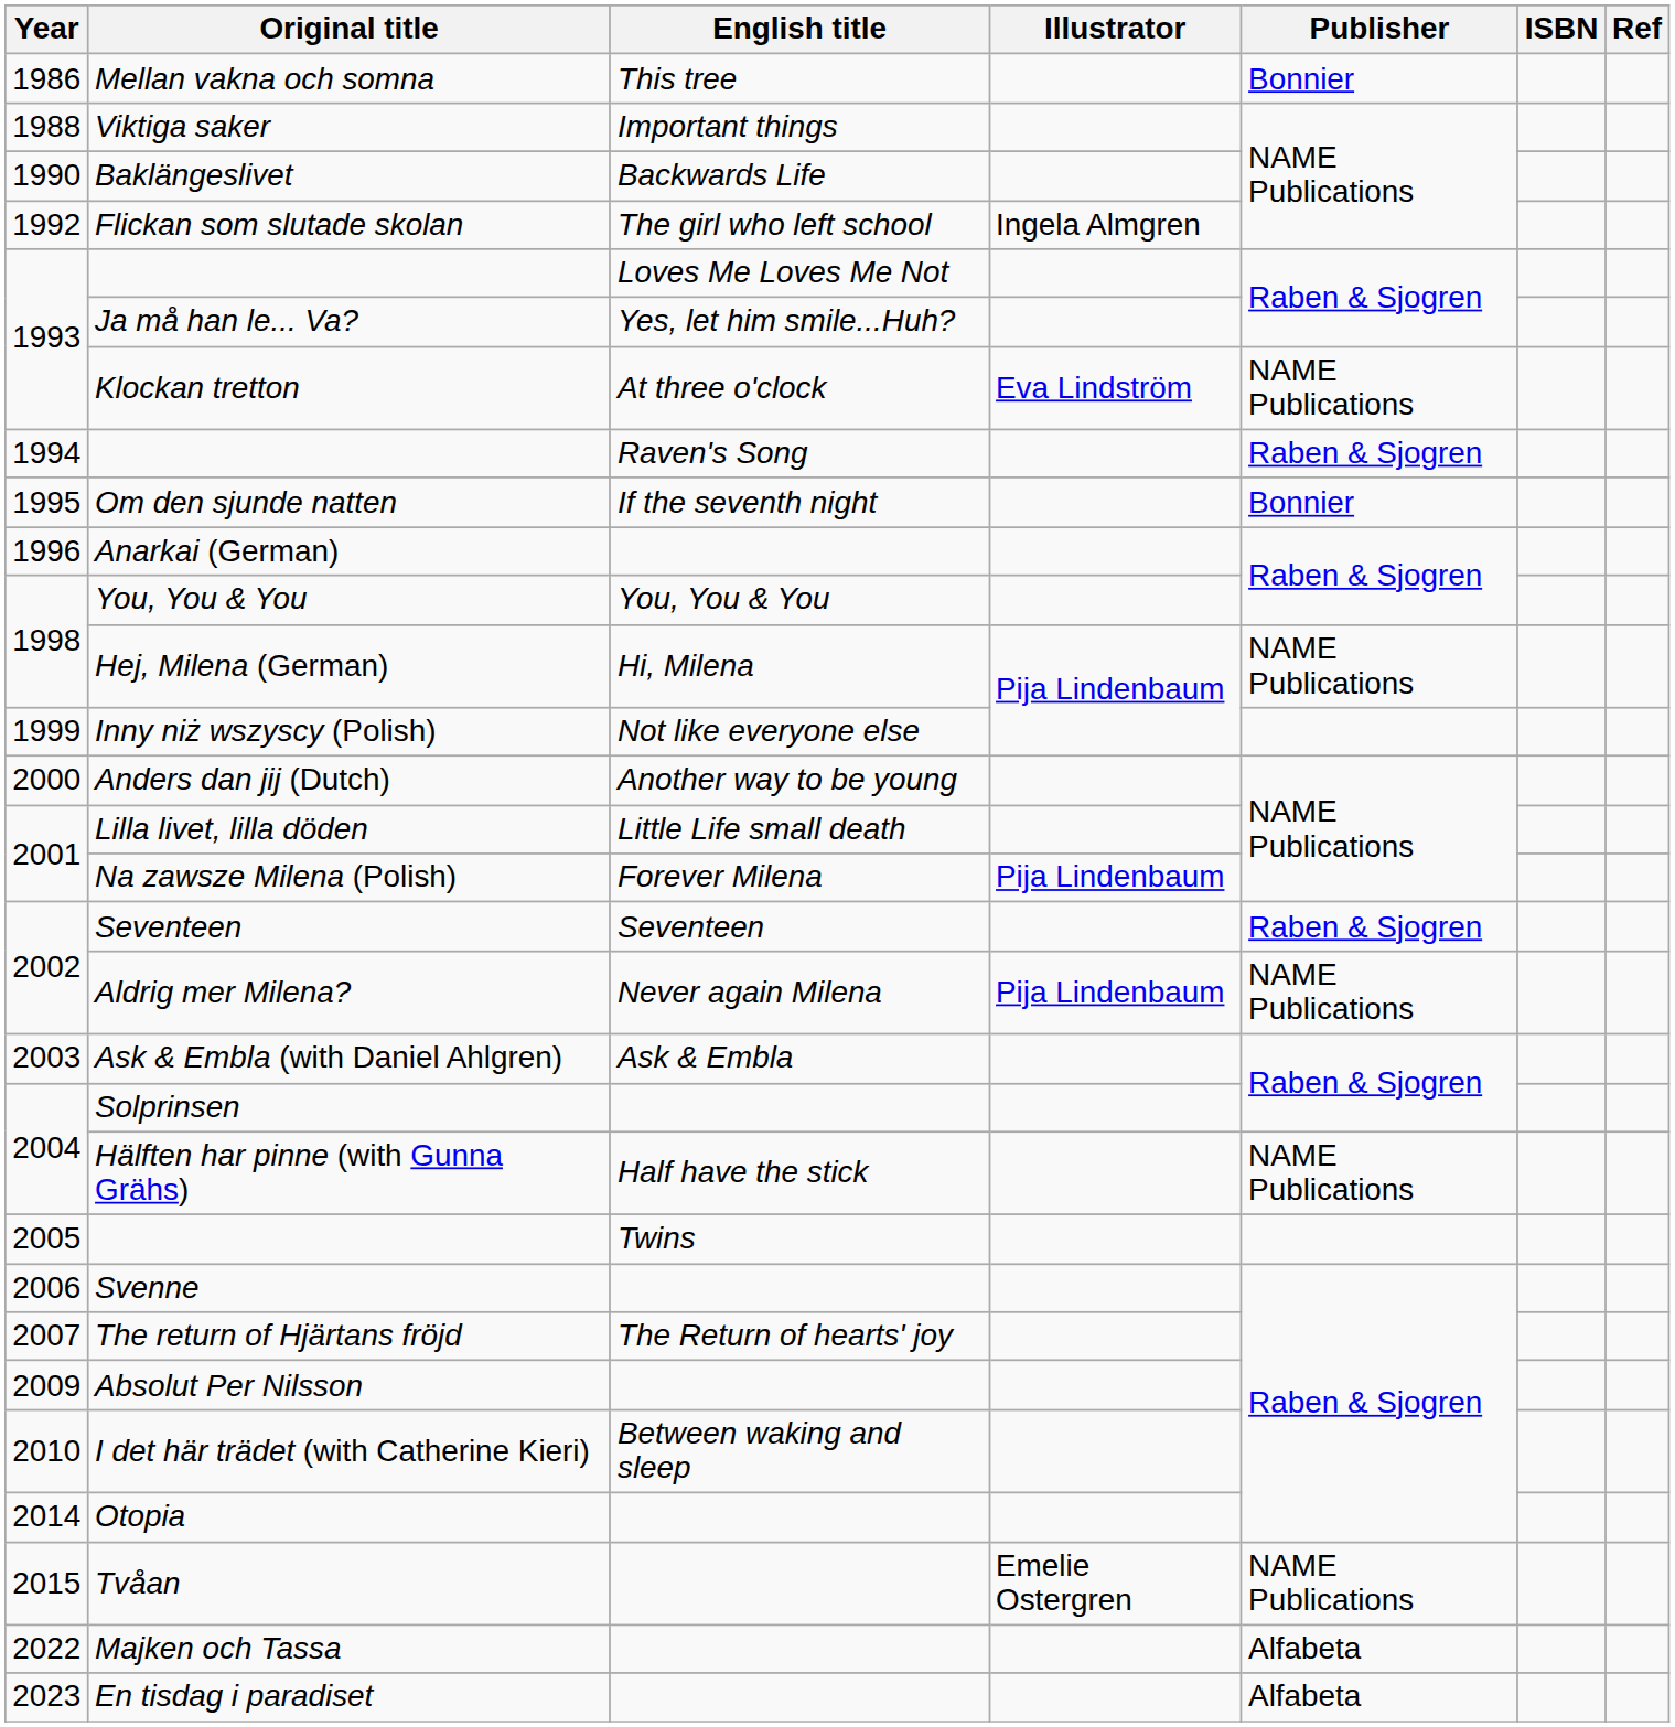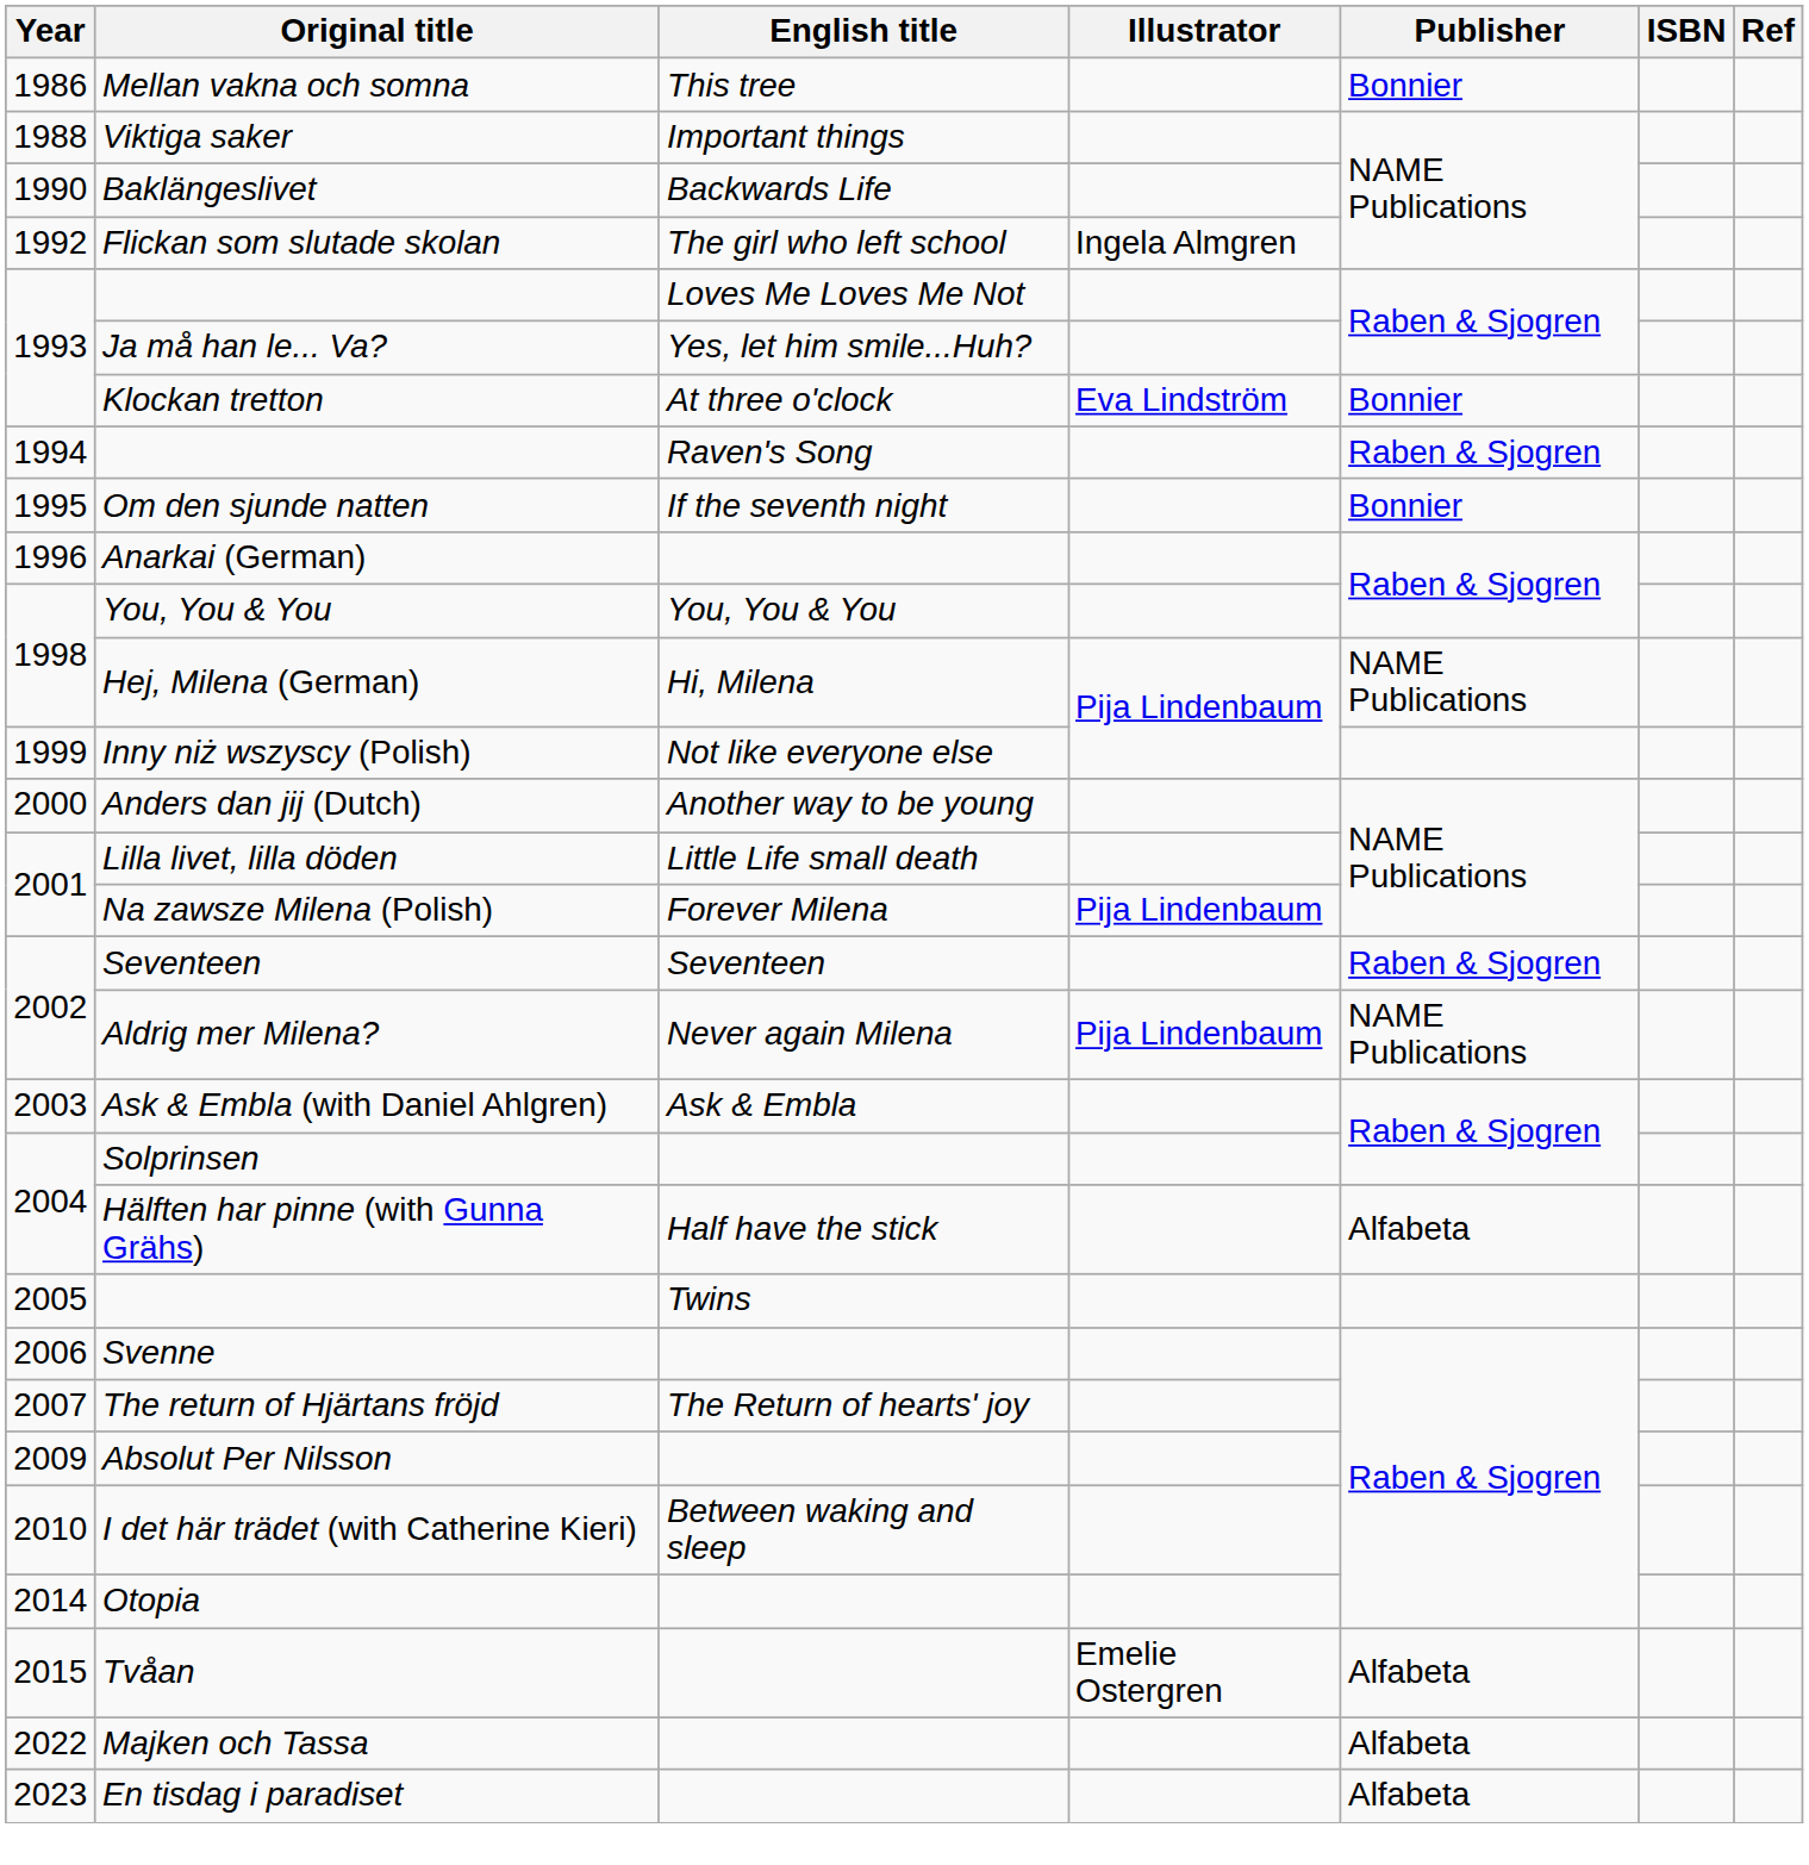 <table class="wikitable sortable">
 <tr>
 <th>Year</th>
 <th>Original title</th>
 <th>English title</th>
 <th>Illustrator</th>
 <th>Publisher</th>
 <th>ISBN</th>
 <th scope="Col" class="unsortable">Ref</th>
 </tr>
 <tr>
 <td>1986</td>
 <td><em>Mellan vakna och somna</em></td>
 <td><em>This tree</em></td>
 <td></td>
 <td><a href='#'>Bonnier</a></td>
 <td></td>
 <td></td>
 </tr>
 <tr>
 <td>1988</td>
 <td><em>Viktiga saker</em></td>
 <td><em>Important things</em></td>
 <td></td>
 <td rowspan="3">NAME Publications</td>
 <td></td>
 <td></td>
 </tr>
 <tr>
 <td>1990</td>
 <td><em>Baklängeslivet</em></td>
 <td><em>Backwards Life</em></td>
 <td></td>
 <td></td>
 <td></td>
 </tr>
 <tr>
 <td>1992</td>
 <td><em>Flickan som slutade skolan</em></td>
 <td><em>The girl who left school</em></td>
 <td>Ingela Almgren</td>
 <td></td>
 <td></td>
 </tr>
 <tr>
 <td rowspan="3">1993</td>
 <td></td>
 <td><em>Loves Me Loves Me Not</em></td>
 <td></td>
 <td rowspan="2"><a href='#'>Raben & Sjogren</a></td>
 <td></td>
 <td></td>
 </tr>
 <tr>
 <td><em>Ja må han le... Va?</em></td>
 <td><em>Yes, let him smile...Huh?</em></td>
 <td></td>
 <td></td>
 <td></td>
 </tr>
 <tr>
 <td><em>Klockan tretton</em></td>
 <td><em>At three o'clock</em></td>
 <td><a href='#'>Eva Lindström</a></td>
-<td>NAME Publications</td>
+<td><a href='#'>Bonnier</a></td>
 <td></td>
 <td></td>
 </tr>
 <tr>
 <td>1994</td>
 <td></td>
 <td><em>Raven's Song</em></td>
 <td></td>
 <td><a href='#'>Raben & Sjogren</a></td>
 <td></td>
 <td></td>
 </tr>
 <tr>
 <td>1995</td>
 <td><em>Om den sjunde natten</em></td>
 <td><em>If the seventh night</em></td>
 <td></td>
 <td><a href='#'>Bonnier</a></td>
 <td></td>
 <td></td>
 </tr>
 <tr>
 <td>1996</td>
 <td><em>Anarkai</em> (German)</td>
 <td></td>
 <td></td>
 <td rowspan="2"><a href='#'>Raben & Sjogren</a></td>
 <td></td>
 <td></td>
 </tr>
 <tr>
 <td rowspan="2">1998</td>
 <td><em>You, You & You</em></td>
 <td><em>You, You & You</em></td>
 <td></td>
 <td></td>
 <td></td>
 </tr>
 <tr>
 <td><em>Hej, Milena</em> (German)</td>
 <td><em>Hi, Milena</em></td>
 <td rowspan="2"><a href='#'>Pija Lindenbaum</a></td>
 <td>NAME Publications</td>
 <td></td>
 <td></td>
 </tr>
 <tr>
 <td>1999</td>
 <td><em>Inny niż wszyscy</em> (Polish)</td>
 <td><em>Not like everyone else</em></td>
 <td></td>
 <td></td>
 <td></td>
 </tr>
 <tr>
 <td>2000</td>
 <td><em>Anders dan jij</em> (Dutch)</td>
 <td><em>Another way to be young</em></td>
 <td></td>
 <td rowspan="3">NAME Publications</td>
 <td></td>
 <td></td>
 </tr>
 <tr>
 <td rowspan="2">2001</td>
 <td><em>Lilla livet, lilla döden</em></td>
 <td><em>Little Life small death</em></td>
 <td></td>
 <td></td>
 <td></td>
 </tr>
 <tr>
 <td><em>Na zawsze Milena</em> (Polish)</td>
 <td><em>Forever Milena</em></td>
 <td><a href='#'>Pija Lindenbaum</a></td>
 <td></td>
 <td></td>
 </tr>
 <tr>
 <td rowspan="2">2002</td>
 <td><em>Seventeen</em></td>
 <td><em>Seventeen</em></td>
 <td></td>
 <td><a href='#'>Raben & Sjogren</a></td>
 <td></td>
 <td></td>
 </tr>
 <tr>
 <td><em>Aldrig mer Milena?</em></td>
 <td><em>Never again Milena</em></td>
 <td><a href='#'>Pija Lindenbaum</a></td>
 <td>NAME Publications</td>
 <td></td>
 <td></td>
 </tr>
 <tr>
 <td>2003</td>
 <td><em>Ask & Embla</em> (with Daniel Ahlgren)</td>
 <td><em>Ask & Embla</em></td>
 <td></td>
 <td rowspan="2"><a href='#'>Raben & Sjogren</a></td>
 <td></td>
 <td></td>
 </tr>
 <tr>
 <td rowspan="2">2004</td>
 <td><em>Solprinsen</em></td>
 <td></td>
 <td></td>
 <td></td>
 <td></td>
 </tr>
 <tr>
 <td><em>Hälften har pinne</em> (with <a href='#'>Gunna Grähs</a>)</td>
 <td><em>Half have the stick</em></td>
 <td></td>
-<td>NAME Publications</td>
+<td>Alfabeta</td>
 <td></td>
 <td></td>
 </tr>
 <tr>
 <td>2005</td>
 <td></td>
 <td><em>Twins</em></td>
 <td></td>
 <td></td>
 <td></td>
 <td></td>
 </tr>
 <tr>
 <td>2006</td>
 <td><em>Svenne</em></td>
 <td></td>
 <td></td>
 <td rowspan="5"><a href='#'>Raben & Sjogren</a></td>
 <td></td>
 <td></td>
 </tr>
 <tr>
 <td>2007</td>
 <td><em>The return of Hjärtans fröjd</em></td>
 <td><em>The Return of hearts' joy</em></td>
 <td></td>
 <td></td>
 <td></td>
 </tr>
 <tr>
 <td>2009</td>
 <td><em>Absolut Per Nilsson</em></td>
 <td></td>
 <td></td>
 <td></td>
 <td></td>
 </tr>
 <tr>
 <td>2010</td>
 <td><em>I det här trädet</em> (with Catherine Kieri)</td>
 <td><em>Between waking and sleep</em></td>
 <td></td>
 <td></td>
 <td></td>
 </tr>
 <tr>
 <td>2014</td>
 <td><em>Otopia</em></td>
 <td></td>
 <td></td>
 <td></td>
 <td></td>
 </tr>
 <tr>
 <td>2015</td>
 <td><em>Tvåan</em></td>
 <td></td>
 <td>Emelie Ostergren</td>
-<td>NAME Publications</td>
+<td>Alfabeta</td>
 <td></td>
 <td></td>
 </tr>
 <tr>
 <td>2022</td>
 <td><em>Majken och Tassa</em></td>
 <td></td>
 <td></td>
 <td>Alfabeta</td>
 <td></td>
 <td></td>
 </tr>
 <tr>
 <td>2023</td>
 <td><em>En tisdag i paradiset</em></td>
 <td></td>
 <td></td>
 <td>Alfabeta</td>
 <td></td>
 <td></td>
 </tr>
 </table>
